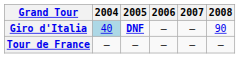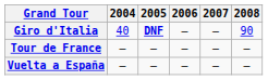 <table class="wikitable plainrowheaders">
 <tr>
 <th scope="col"><a href='#'>Grand Tour</a></th>
 <th scope="col">2004</th>
 <th scope="col">2005</th>
 <th scope="col">2006</th>
 <th scope="col">2007</th>
 <th scope="col">2008</th>
 </tr>
 <tr style="text-align:center;">
 <th scope="row"> <a href='#'>Giro d'Italia</a></th>
-<td style="background: lightblue;"><a href='#'>40</a></td>
+<td><a href='#'>40</a></td>
 <td><strong><a href='#'>DNF</a></strong></td>
 <td>—</td>
 <td>—</td>
 <td><a href='#'>90</a></td>
 </tr>
 <tr style="text-align:center;">
 <th scope="row"> <a href='#'>Tour de France</a></th>
 <td>—</td>
 <td>—</td>
 <td>—</td>
 <td>—</td>
 <td>—</td>
 </tr>
+<tr style="text-align:center;">
+<th scope="row"> <a href='#'>Vuelta a España</a></th>
+<td>—</td>
+<td>—</td>
+<td>—</td>
+<td>—</td>
+<td>—</td>
+</tr>
 </table>
